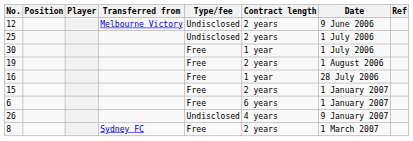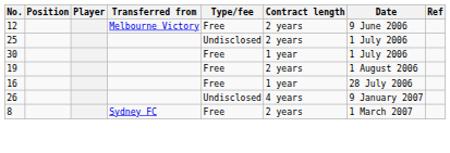 <table class="wikitable plainrowheaders sortable" style="text-align:center; text-align:left">
 <tr>
 <th scope="col">No.</th>
 <th scope="col">Position</th>
 <th scope="col">Player</th>
 <th scope="col">Transferred from</th>
 <th scope="col">Type/fee</th>
 <th scope="col">Contract length</th>
 <th scope="col">Date</th>
 <th scope="col" class="unsortable">Ref</th>
 </tr>
 <tr>
 <td>12</td>
 <td></td>
 <th scope="row"></th>
 <td><a href='#'>Melbourne Victory</a></td>
-<td>Undisclosed</td>
+<td>Free</td>
 <td>2 years</td>
 <td>9 June 2006</td>
 <td></td>
 </tr>
 <tr>
 <td>25</td>
 <td></td>
 <th scope="row"></th>
 <td></td>
 <td>Undisclosed</td>
 <td>2 years</td>
 <td>1 July 2006</td>
 <td></td>
 </tr>
 <tr>
 <td>30</td>
 <td></td>
 <th scope="row"></th>
 <td></td>
 <td>Free</td>
 <td>1 year</td>
 <td>1 July 2006</td>
 <td></td>
 </tr>
 <tr>
 <td>19</td>
 <td></td>
 <th scope="row"></th>
 <td></td>
 <td>Free</td>
 <td>2 years</td>
 <td>1 August 2006</td>
 <td></td>
 </tr>
 <tr>
 <td>16</td>
 <td></td>
 <th scope="row"></th>
 <td></td>
 <td>Free</td>
 <td>1 year</td>
 <td>28 July 2006</td>
 <td></td>
 </tr>
 <tr>
-<td>15</td>
-<td></td>
-<th scope="row"></th>
-<td></td>
-<td>Free</td>
-<td>2 years</td>
-<td>1 January 2007</td>
-<td></td>
-</tr>
-<tr>
-<td>6</td>
-<td></td>
-<th scope="row"></th>
-<td></td>
-<td>Free</td>
-<td>6 years</td>
-<td>1 January 2007</td>
-<td></td>
-</tr>
-<tr>
 <td>26</td>
 <td></td>
 <th scope="row"></th>
 <td></td>
 <td>Undisclosed</td>
 <td>4 years</td>
 <td>9 January 2007</td>
 <td></td>
 </tr>
 <tr>
 <td>8</td>
 <td></td>
 <th scope="row"></th>
 <td><a href='#'>Sydney FC</a></td>
 <td>Free</td>
 <td>2 years</td>
 <td>1 March 2007</td>
 <td></td>
 </tr>
 </table>
